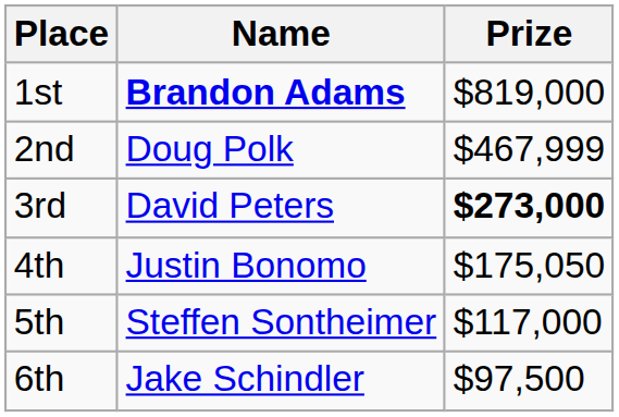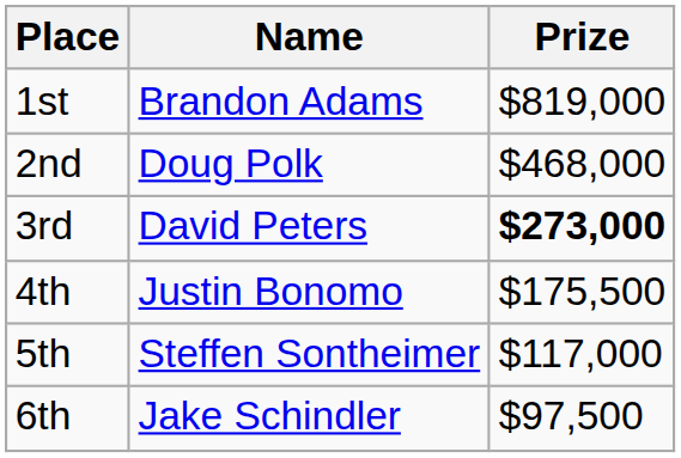 <table class="wikitable">
 <tr>
 <th>Place</th>
 <th>Name</th>
 <th>Prize</th>
 </tr>
 <tr>
 <td>1st</td>
-<td><strong> <a href='#'>Brandon Adams</a></strong></td>
+<td> <a href='#'>Brandon Adams</a></td>
 <td>$819,000</td>
 </tr>
 <tr>
 <td>2nd</td>
 <td> <a href='#'>Doug Polk</a></td>
-<td>$467,999</td>
+<td>$468,000</td>
 </tr>
 <tr>
 <td>3rd</td>
 <td> <a href='#'>David Peters</a></td>
 <td><strong>$273,000</strong></td>
 </tr>
 <tr>
 <td>4th</td>
 <td> <a href='#'>Justin Bonomo</a></td>
-<td>$175,050</td>
+<td>$175,500</td>
 </tr>
 <tr>
 <td>5th</td>
 <td> <a href='#'>Steffen Sontheimer</a></td>
 <td>$117,000</td>
 </tr>
 <tr>
 <td>6th</td>
 <td> <a href='#'>Jake Schindler</a></td>
 <td>$97,500</td>
 </tr>
 </table>
